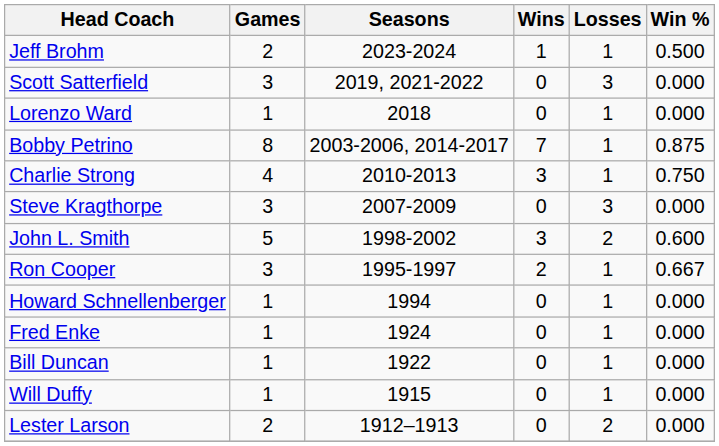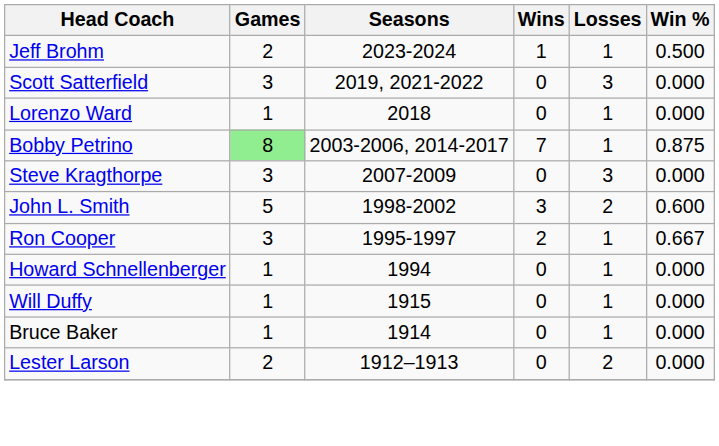 <table class="sortable wikitable" style="text-align:center">
 <tr>
 <th>Head Coach</th>
 <th>Games</th>
 <th>Seasons</th>
 <th>Wins</th>
 <th>Losses</th>
 <th>Win %</th>
 </tr>
 <tr>
 <td align="left"><a href='#'>Jeff Brohm</a></td>
 <td>2</td>
 <td>2023-2024</td>
 <td>1</td>
 <td>1</td>
 <td>0.500</td>
 </tr>
 <tr>
 <td align="left"><a href='#'>Scott Satterfield</a></td>
 <td>3</td>
 <td>2019, 2021-2022</td>
 <td>0</td>
 <td>3</td>
 <td>0.000</td>
 </tr>
 <tr>
 <td align="left"><a href='#'>Lorenzo Ward</a></td>
 <td>1</td>
 <td>2018</td>
 <td>0</td>
 <td>1</td>
 <td>0.000</td>
 </tr>
 <tr>
 <td align="left"><a href='#'>Bobby Petrino</a></td>
-<td>8</td>
+<td style="background: lightgreen;">8</td>
 <td>2003-2006, 2014-2017</td>
 <td>7</td>
 <td>1</td>
 <td>0.875</td>
-</tr>
-<tr>
-<td align="left"><a href='#'>Charlie Strong</a></td>
-<td>4</td>
-<td>2010-2013</td>
-<td>3</td>
-<td>1</td>
-<td>0.750</td>
 </tr>
 <tr>
 <td align="left"><a href='#'>Steve Kragthorpe</a></td>
 <td>3</td>
 <td>2007-2009</td>
 <td>0</td>
 <td>3</td>
 <td>0.000</td>
 </tr>
 <tr>
 <td align="left"><a href='#'>John L. Smith</a></td>
 <td>5</td>
 <td>1998-2002</td>
 <td>3</td>
 <td>2</td>
 <td>0.600</td>
 </tr>
 <tr>
 <td align="left"><a href='#'>Ron Cooper</a></td>
 <td>3</td>
 <td>1995-1997</td>
 <td>2</td>
 <td>1</td>
 <td>0.667</td>
 </tr>
 <tr>
 <td align="left"><a href='#'>Howard Schnellenberger</a></td>
 <td>1</td>
 <td>1994</td>
 <td>0</td>
 <td>1</td>
 <td>0.000</td>
 </tr>
 <tr>
-<td align="left"><a href='#'>Fred Enke</a></td>
+<td align="left"><a href='#'>Will Duffy</a></td>
 <td>1</td>
-<td>1924</td>
+<td>1915</td>
 <td>0</td>
 <td>1</td>
 <td>0.000</td>
 </tr>
 <tr>
-<td align="left"><a href='#'>Bill Duncan</a></td>
+<td align="left">Bruce Baker</td>
 <td>1</td>
-<td>1922</td>
-<td>0</td>
-<td>1</td>
-<td>0.000</td>
-</tr>
-<tr>
-<td align="left"><a href='#'>Will Duffy</a></td>
-<td>1</td>
-<td>1915</td>
+<td>1914</td>
 <td>0</td>
 <td>1</td>
 <td>0.000</td>
 </tr>
 <tr>
 <td align="left"><a href='#'>Lester Larson</a></td>
 <td>2</td>
 <td>1912–1913</td>
 <td>0</td>
 <td>2</td>
 <td>0.000</td>
 </tr>
 <tr>
 </tr>
 </table>
